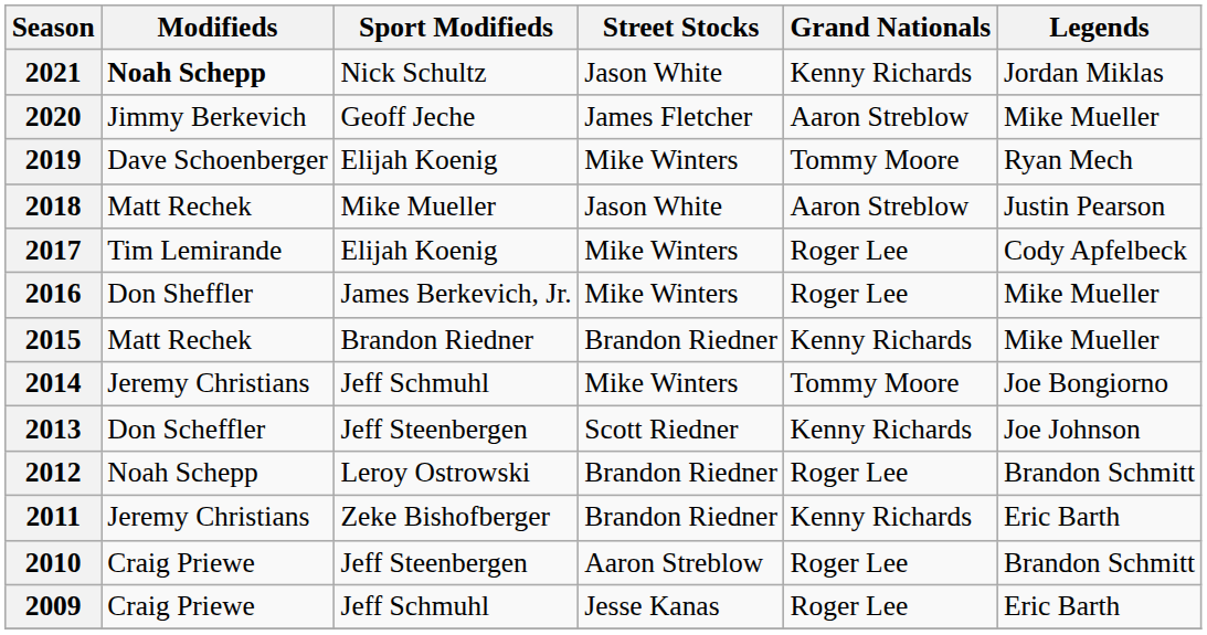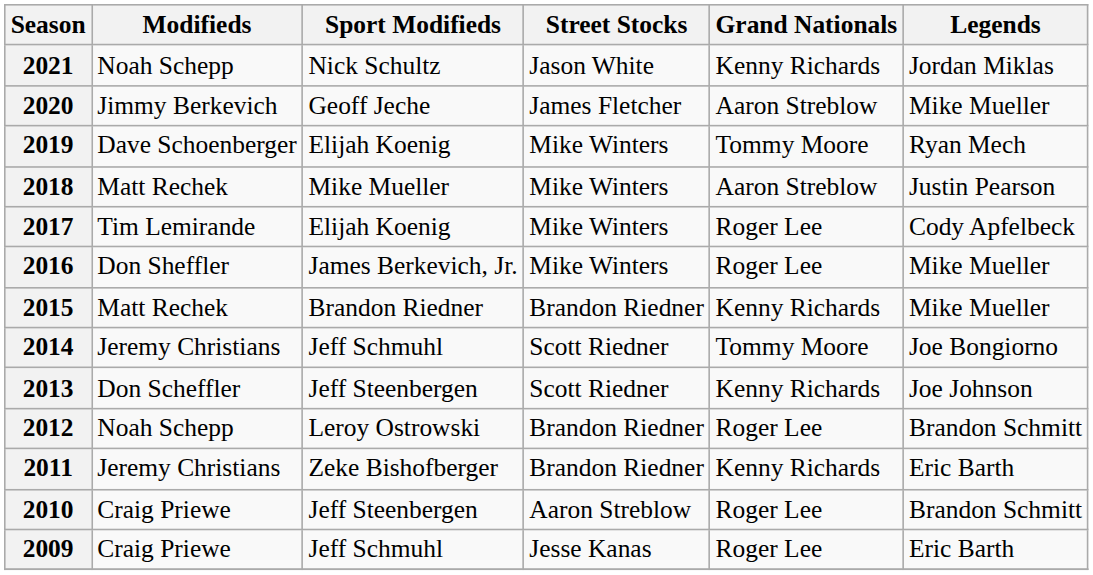 <table class="wikitable collapsible open">
 <tr>
 <th>Season</th>
 <th>Modifieds</th>
 <th>Sport Modifieds</th>
 <th>Street Stocks</th>
 <th>Grand Nationals</th>
 <th>Legends</th>
 </tr>
 <tr>
 <th>2021</th>
-<td><strong>Noah Schepp</strong></td>
+<td>Noah Schepp</td>
 <td>Nick Schultz</td>
 <td>Jason White</td>
 <td>Kenny Richards</td>
 <td>Jordan Miklas</td>
 </tr>
 <tr>
 <th>2020</th>
 <td>Jimmy Berkevich</td>
 <td>Geoff Jeche</td>
 <td>James Fletcher</td>
 <td>Aaron Streblow</td>
 <td>Mike Mueller</td>
 </tr>
 <tr>
 <th>2019</th>
 <td>Dave Schoenberger</td>
 <td>Elijah Koenig</td>
 <td>Mike Winters</td>
 <td>Tommy Moore</td>
 <td>Ryan Mech</td>
 </tr>
 <tr>
 <th>2018</th>
 <td>Matt Rechek</td>
 <td>Mike Mueller</td>
-<td>Jason White</td>
+<td>Mike Winters</td>
 <td>Aaron Streblow</td>
 <td>Justin Pearson</td>
 </tr>
 <tr>
 <th>2017</th>
 <td>Tim Lemirande</td>
 <td>Elijah Koenig</td>
 <td>Mike Winters</td>
 <td>Roger Lee</td>
 <td>Cody Apfelbeck</td>
 </tr>
 <tr>
 <th>2016</th>
 <td>Don Sheffler</td>
 <td>James Berkevich, Jr.</td>
 <td>Mike Winters</td>
 <td>Roger Lee</td>
 <td>Mike Mueller</td>
 </tr>
 <tr>
 <th>2015</th>
 <td>Matt Rechek</td>
 <td>Brandon Riedner</td>
 <td>Brandon Riedner</td>
 <td>Kenny Richards</td>
 <td>Mike Mueller</td>
 </tr>
 <tr>
 <th>2014</th>
 <td>Jeremy Christians</td>
 <td>Jeff Schmuhl</td>
-<td>Mike Winters</td>
+<td>Scott Riedner</td>
 <td>Tommy Moore</td>
 <td>Joe Bongiorno</td>
 </tr>
 <tr>
 <th>2013</th>
 <td>Don Scheffler</td>
 <td>Jeff Steenbergen</td>
 <td>Scott Riedner</td>
 <td>Kenny Richards</td>
 <td>Joe Johnson</td>
 </tr>
 <tr>
 <th>2012</th>
 <td>Noah Schepp</td>
 <td>Leroy Ostrowski</td>
 <td>Brandon Riedner</td>
 <td>Roger Lee</td>
 <td>Brandon Schmitt</td>
 </tr>
 <tr>
 <th>2011</th>
 <td>Jeremy Christians</td>
 <td>Zeke Bishofberger</td>
 <td>Brandon Riedner</td>
 <td>Kenny Richards</td>
 <td>Eric Barth</td>
 </tr>
 <tr>
 <th>2010</th>
 <td>Craig Priewe</td>
 <td>Jeff Steenbergen</td>
 <td>Aaron Streblow</td>
 <td>Roger Lee</td>
 <td>Brandon Schmitt</td>
 </tr>
 <tr>
 <th>2009</th>
 <td>Craig Priewe</td>
 <td>Jeff Schmuhl</td>
 <td>Jesse Kanas</td>
 <td>Roger Lee</td>
 <td>Eric Barth</td>
 </tr>
 <tr>
 </tr>
 </table>
